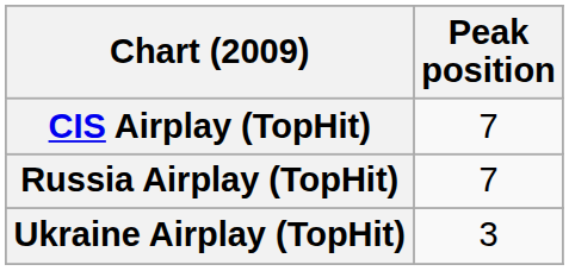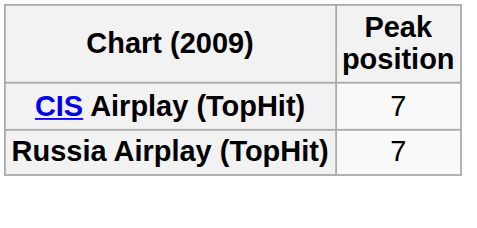 <table class="wikitable sortable plainrowheaders" style="text-align:center">
 <tr>
 <th scope="col">Chart (2009)</th>
 <th scope="col">Peak<br>position</th>
 </tr>
 <tr>
 <th scope="row"><a href='#'>CIS</a> Airplay (TopHit)</th>
 <td>7</td>
 </tr>
 <tr>
 <th scope="row">Russia Airplay (TopHit)</th>
 <td>7</td>
 </tr>
-<tr>
-<th scope="row">Ukraine Airplay (TopHit)</th>
-<td>3</td>
-</tr>
 </table>
